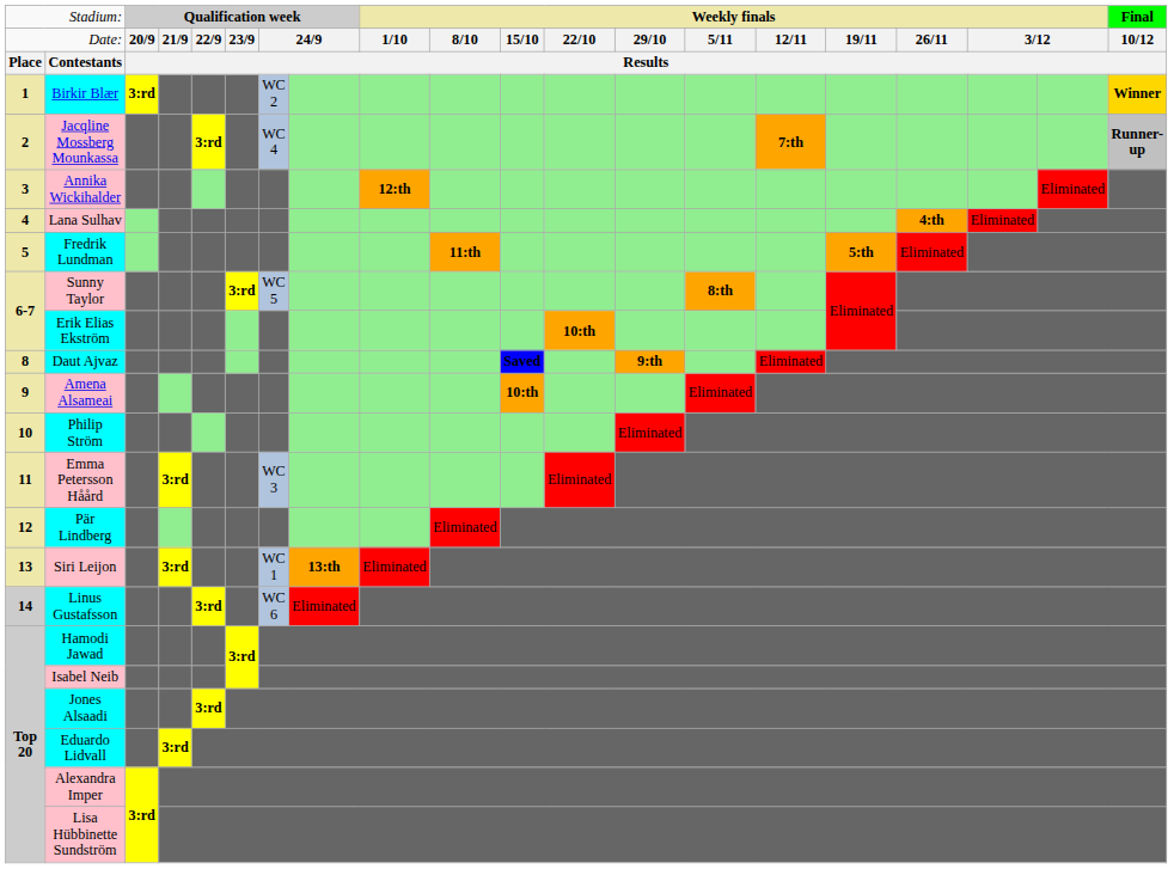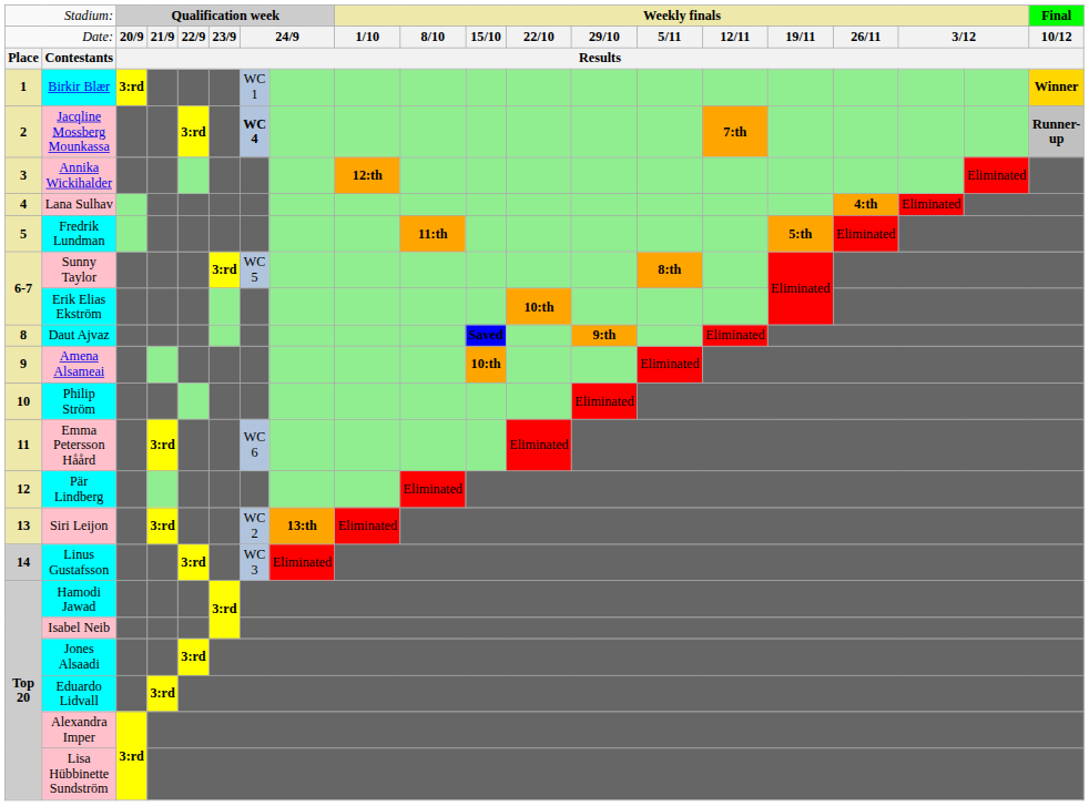 <table class="wikitable" style="text-align:center;margin:1em auto;">
 <tr>
 <td colspan="2" align="right"><em>Stadium:</em></td>
 <td colspan="6" bgcolor="CCCCCC" align="Center"><strong>Qualification week</strong></td>
 <td colspan="11" bgcolor="palegoldenrod" align="Center"><strong>Weekly finals</strong></td>
 <td style="background: Lime" align="Center"><strong>Final</strong></td>
 </tr>
 <tr>
 <td colspan="2" align="right"><em>Date:</em></td>
 <th>20/9</th>
 <th>21/9</th>
 <th>22/9</th>
 <th>23/9</th>
 <th colspan="2">24/9</th>
 <th>1/10</th>
 <th>8/10</th>
 <th>15/10</th>
 <th>22/10</th>
 <th>29/10</th>
 <th>5/11</th>
 <th>12/11</th>
 <th>19/11</th>
 <th>26/11</th>
 <th colspan="2">3/12</th>
 <th>10/12</th>
 </tr>
 <tr>
 <th>Place</th>
 <th>Contestants</th>
 <th colspan="19" align="center">Results</th>
 </tr>
 <tr>
 <td bgcolor="palegoldenrod" align="center"><strong>1</strong></td>
 <td bgcolor="cyan"><a href='#'>Birkir Blær</a></td>
 <td bgcolor="yellow"><strong>3:rd</strong></td>
 <td bgcolor="666666"></td>
 <td bgcolor="666666"></td>
 <td bgcolor="666666"></td>
-<td bgcolor="lightsteelblue">WC 2</td>
+<td bgcolor="lightsteelblue">WC 1</td>
 <td bgcolor="lightgreen"></td>
 <td bgcolor="lightgreen"></td>
 <td bgcolor="lightgreen"></td>
 <td bgcolor="lightgreen"></td>
 <td bgcolor="lightgreen"></td>
 <td bgcolor="lightgreen"></td>
 <td bgcolor="lightgreen"></td>
 <td bgcolor="lightgreen"></td>
 <td bgcolor="lightgreen"></td>
 <td bgcolor="lightgreen"></td>
 <td bgcolor="lightgreen"></td>
 <td bgcolor="lightgreen"></td>
 <td bgcolor="Gold"><strong>Winner</strong></td>
 </tr>
 <tr>
 <td bgcolor="palegoldenrod" align="center"><strong>2</strong></td>
 <td bgcolor="pink"><a href='#'>Jacqline Mossberg Mounkassa</a></td>
 <td bgcolor="666666"></td>
 <td bgcolor="666666"></td>
 <td bgcolor="yellow"><strong>3:rd</strong></td>
 <td bgcolor="666666"></td>
-<td bgcolor="lightsteelblue">WC 4</td>
+<td bgcolor="lightsteelblue"><strong>WC 4</strong></td>
 <td bgcolor="lightgreen"></td>
 <td bgcolor="lightgreen"></td>
 <td bgcolor="lightgreen"></td>
 <td bgcolor="lightgreen"></td>
 <td bgcolor="lightgreen"></td>
 <td bgcolor="lightgreen"></td>
 <td bgcolor="lightgreen"></td>
 <td bgcolor="orange"><strong>7:th</strong></td>
 <td bgcolor="lightgreen"></td>
 <td bgcolor="lightgreen"></td>
 <td bgcolor="lightgreen"></td>
 <td bgcolor="lightgreen"></td>
 <td bgcolor="silver"><strong>Runner-up</strong></td>
 </tr>
 <tr>
 <td bgcolor="palegoldenrod" align="center"><strong>3</strong></td>
 <td bgcolor="pink"><a href='#'>Annika Wickihalder</a></td>
 <td bgcolor="666666"></td>
 <td bgcolor="666666"></td>
 <td bgcolor="lightgreen"></td>
 <td bgcolor="666666"></td>
 <td bgcolor="666666"></td>
 <td bgcolor="lightgreen"></td>
 <td bgcolor="orange"><strong>12:th</strong></td>
 <td bgcolor="lightgreen"></td>
 <td bgcolor="lightgreen"></td>
 <td bgcolor="lightgreen"></td>
 <td bgcolor="lightgreen"></td>
 <td bgcolor="lightgreen"></td>
 <td bgcolor="lightgreen"></td>
 <td bgcolor="lightgreen"></td>
 <td bgcolor="lightgreen"></td>
 <td bgcolor="lightgreen"></td>
 <td style="background:red;"><span>Eliminated</span></td>
 <td bgcolor="666666"></td>
 </tr>
 <tr>
 <td bgcolor="palegoldenrod" align="center"><strong>4</strong></td>
 <td bgcolor="pink">Lana Sulhav</td>
 <td bgcolor="lightgreen"></td>
 <td bgcolor="666666"></td>
 <td bgcolor="666666"></td>
 <td bgcolor="666666"></td>
 <td bgcolor="666666"></td>
 <td bgcolor="lightgreen"></td>
 <td bgcolor="lightgreen"></td>
 <td bgcolor="lightgreen"></td>
 <td bgcolor="lightgreen"></td>
 <td bgcolor="lightgreen"></td>
 <td bgcolor="lightgreen"></td>
 <td bgcolor="lightgreen"></td>
 <td bgcolor="lightgreen"></td>
 <td bgcolor="lightgreen"></td>
 <td bgcolor="orange"><strong>4:th</strong></td>
 <td style="background:red;"><span>Eliminated</span></td>
 <td bgcolor="666666" colspan=2></td>
 </tr>
 <tr>
 <td bgcolor="palegoldenrod" align="center"><strong>5</strong></td>
 <td bgcolor="cyan">Fredrik Lundman</td>
 <td bgcolor="lightgreen"></td>
 <td bgcolor="666666"></td>
 <td bgcolor="666666"></td>
 <td bgcolor="666666"></td>
 <td bgcolor="666666"></td>
 <td bgcolor="lightgreen"></td>
 <td bgcolor="lightgreen"></td>
 <td bgcolor="orange"><strong>11:th</strong></td>
 <td bgcolor="lightgreen"></td>
 <td bgcolor="lightgreen"></td>
 <td bgcolor="lightgreen"></td>
 <td bgcolor="lightgreen"></td>
 <td bgcolor="lightgreen"></td>
 <td bgcolor="orange"><strong>5:th</strong></td>
 <td style="background:red;"><span>Eliminated</span></td>
 <td bgcolor="666666" colspan=3></td>
 </tr>
 <tr>
 <td rowspan="2" bgcolor="palegoldenrod" align="center"><strong>6-7</strong></td>
 <td bgcolor="pink">Sunny Taylor</td>
 <td bgcolor="666666"></td>
 <td bgcolor="666666"></td>
 <td bgcolor="666666"></td>
 <td bgcolor="yellow"><strong>3:rd</strong></td>
 <td bgcolor="lightsteelblue">WC 5</td>
 <td bgcolor="lightgreen"></td>
 <td bgcolor="lightgreen"></td>
 <td bgcolor="lightgreen"></td>
 <td bgcolor="lightgreen"></td>
 <td bgcolor="lightgreen"></td>
 <td bgcolor="lightgreen"></td>
 <td bgcolor="orange"><strong>8:th</strong></td>
 <td bgcolor="lightgreen"></td>
 <td style="background:red;" rowspan=2><span>Eliminated</span></td>
 <td bgcolor="666666" colspan=4></td>
 </tr>
 <tr>
 <td bgcolor="cyan">Erik Elias Ekström</td>
 <td bgcolor="666666"></td>
 <td bgcolor="666666"></td>
 <td bgcolor="666666"></td>
 <td bgcolor="lightgreen"></td>
 <td bgcolor="666666"></td>
 <td bgcolor="lightgreen"></td>
 <td bgcolor="lightgreen"></td>
 <td bgcolor="lightgreen"></td>
 <td bgcolor="lightgreen"></td>
 <td bgcolor="orange"><strong>10:th</strong></td>
 <td bgcolor="lightgreen"></td>
 <td bgcolor="lightgreen"></td>
 <td bgcolor="lightgreen"></td>
 <td bgcolor="666666" colspan=7></td>
 </tr>
 <tr>
 <td bgcolor="palegoldenrod" align="center"><strong>8</strong></td>
 <td bgcolor="cyan">Daut Ajvaz</td>
 <td bgcolor="666666"></td>
 <td bgcolor="666666"></td>
 <td bgcolor="666666"></td>
 <td bgcolor="lightgreen"></td>
 <td bgcolor="666666"></td>
 <td bgcolor="lightgreen"></td>
 <td bgcolor="lightgreen"></td>
 <td bgcolor="lightgreen"></td>
 <td bgcolor="Blue"><strong><span>Saved</span></strong></td>
 <td bgcolor="lightgreen"></td>
 <td bgcolor="orange"><strong>9:th</strong></td>
 <td bgcolor="lightgreen"></td>
 <td style="background:red;"><span>Eliminated</span></td>
 <td bgcolor="666666" colspan=5></td>
 </tr>
 <tr>
 <td bgcolor="palegoldenrod" align="center"><strong>9</strong></td>
 <td bgcolor="pink"><a href='#'>Amena Alsameai</a></td>
 <td bgcolor="666666"></td>
 <td bgcolor="lightgreen"></td>
 <td bgcolor="666666"></td>
 <td bgcolor="666666"></td>
 <td bgcolor="666666"></td>
 <td bgcolor="lightgreen"></td>
 <td bgcolor="lightgreen"></td>
 <td bgcolor="lightgreen"></td>
 <td bgcolor="orange"><strong>10:th</strong></td>
 <td bgcolor="lightgreen"></td>
 <td bgcolor="lightgreen"></td>
 <td style="background:red;"><span>Eliminated</span></td>
 <td bgcolor="666666" colspan=6></td>
 </tr>
 <tr>
 <td bgcolor="palegoldenrod" align="center"><strong>10</strong></td>
 <td bgcolor="cyan">Philip Ström</td>
 <td bgcolor="666666"></td>
 <td bgcolor="666666"></td>
 <td bgcolor="lightgreen"></td>
 <td bgcolor="666666"></td>
 <td bgcolor="666666"></td>
 <td bgcolor="lightgreen"></td>
 <td bgcolor="lightgreen"></td>
 <td bgcolor="lightgreen"></td>
 <td bgcolor="lightgreen"></td>
 <td bgcolor="lightgreen"></td>
 <td style="background:red;"><span>Eliminated</span></td>
 <td bgcolor="666666" colspan=7></td>
 </tr>
 <tr>
 <td bgcolor="palegoldenrod" align="center"><strong>11</strong></td>
 <td bgcolor="pink">Emma Petersson Håård</td>
 <td bgcolor="666666"></td>
 <td bgcolor="yellow"><strong>3:rd</strong></td>
 <td bgcolor="666666"></td>
 <td bgcolor="666666"></td>
-<td bgcolor="lightsteelblue">WC 3</td>
+<td bgcolor="lightsteelblue">WC 6</td>
 <td bgcolor="lightgreen"></td>
 <td bgcolor="lightgreen"></td>
 <td bgcolor="lightgreen"></td>
 <td bgcolor="lightgreen"></td>
 <td style="background:red;"><span>Eliminated</span></td>
 <td bgcolor="666666" colspan=8></td>
 </tr>
 <tr>
 <td bgcolor="palegoldenrod" align="center"><strong>12</strong></td>
 <td bgcolor="cyan">Pär Lindberg</td>
 <td bgcolor="666666"></td>
 <td bgcolor="lightgreen"></td>
 <td bgcolor="666666"></td>
 <td bgcolor="666666"></td>
 <td bgcolor="666666"></td>
 <td bgcolor="lightgreen"></td>
 <td bgcolor="lightgreen"></td>
 <td style="background:red;"><span>Eliminated</span></td>
 <td bgcolor="666666" colspan=10></td>
 </tr>
 <tr>
 <td bgcolor="palegoldenrod" align="center"><strong>13</strong></td>
 <td bgcolor="pink">Siri Leijon</td>
 <td bgcolor="666666"></td>
 <td bgcolor="yellow"><strong>3:rd</strong></td>
 <td bgcolor="666666"></td>
 <td bgcolor="666666"></td>
-<td bgcolor="lightsteelblue">WC 1</td>
+<td bgcolor="lightsteelblue">WC 2</td>
 <td bgcolor="orange"><strong>13:th</strong></td>
 <td style="background:red;"><span>Eliminated</span></td>
 <td bgcolor="666666" colspan=11></td>
 </tr>
 <tr>
 <td bgcolor="CCCCCC" align="center"><strong>14</strong></td>
 <td bgcolor="cyan">Linus Gustafsson</td>
 <td bgcolor="666666"></td>
 <td bgcolor="666666"></td>
 <td bgcolor="yellow"><strong>3:rd</strong></td>
 <td bgcolor="666666"></td>
-<td bgcolor="lightsteelblue">WC 6</td>
+<td bgcolor="lightsteelblue">WC 3</td>
 <td style="background:red;"><span>Eliminated</span></td>
 <td bgcolor="666666" colspan=12></td>
 </tr>
 <tr>
 <td rowspan="6" bgcolor="CCCCCC" align="center"><strong>Top<br>20</strong></td>
 <td bgcolor="cyan">Hamodi Jawad</td>
 <td bgcolor="666666"></td>
 <td bgcolor="666666"></td>
 <td bgcolor="666666"></td>
 <td rowspan="2" bgcolor="yellow"><strong>3:rd</strong></td>
 <td colspan="15" bgcolor="666666"></td>
 </tr>
 <tr>
 <td bgcolor="pink">Isabel Neib</td>
 <td bgcolor="666666"></td>
 <td bgcolor="666666"></td>
 <td bgcolor="666666"></td>
 <td colspan="15" bgcolor="666666"></td>
 </tr>
 <tr>
 <td bgcolor="cyan">Jones Alsaadi</td>
 <td bgcolor="666666"></td>
 <td bgcolor="666666"></td>
 <td bgcolor="yellow"><strong>3:rd</strong></td>
 <td colspan="15" bgcolor="666666"></td>
 </tr>
 <tr>
 <td bgcolor="cyan">Eduardo Lidvall</td>
 <td bgcolor="666666"></td>
 <td bgcolor="yellow"><strong>3:rd</strong></td>
 <td colspan="17" bgcolor="666666"></td>
 </tr>
 <tr>
 <td bgcolor="pink">Alexandra Imper</td>
 <td rowspan="2" bgcolor="yellow"><strong>3:rd</strong></td>
 <td colspan="18" bgcolor="666666"></td>
 </tr>
 <tr>
 <td bgcolor="pink">Lisa Hübbinette Sundström</td>
 <td colspan="18" bgcolor="666666"></td>
 </tr>
 </table>
